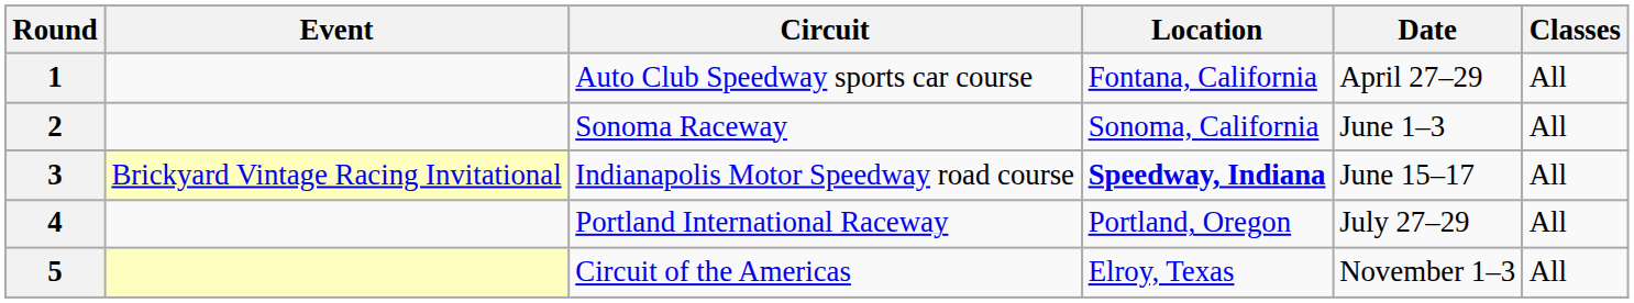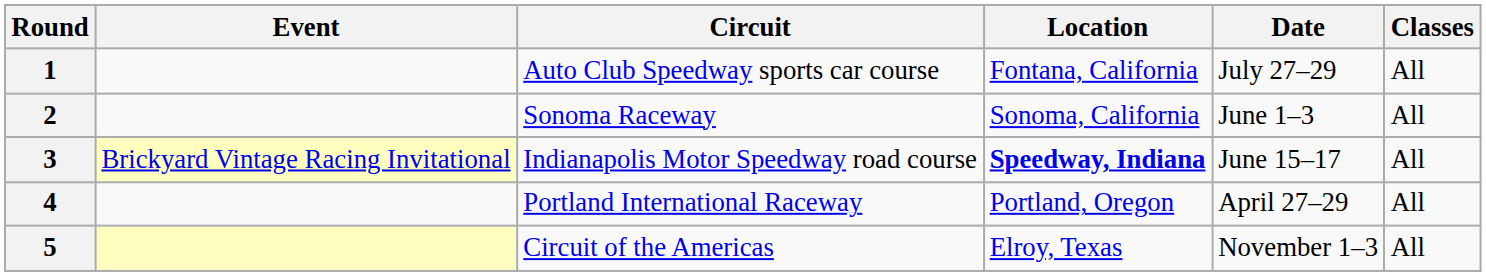 <table class="wikitable" style="font-size: 85%;">
 <tr>
 <th>Round</th>
 <th>Event</th>
 <th>Circuit</th>
 <th>Location</th>
 <th>Date</th>
 <th>Classes</th>
 </tr>
 <tr>
 <th>1</th>
 <td></td>
 <td> <a href='#'>Auto Club Speedway</a> sports car course</td>
 <td><a href='#'>Fontana, California</a></td>
-<td>April 27–29</td>
+<td>July 27–29</td>
 <td>All</td>
 </tr>
 <tr>
 <th>2</th>
 <td></td>
 <td> <a href='#'>Sonoma Raceway</a></td>
 <td><a href='#'>Sonoma, California</a></td>
 <td>June 1–3</td>
 <td>All</td>
 </tr>
 <tr>
 <th>3</th>
 <td style="background:#fefebe;"><a href='#'>Brickyard Vintage Racing Invitational</a></td>
 <td> <a href='#'>Indianapolis Motor Speedway</a> road course</td>
 <td><strong><a href='#'>Speedway, Indiana</a></strong></td>
 <td>June 15–17</td>
 <td>All</td>
 </tr>
 <tr>
 <th>4</th>
 <td></td>
 <td> <a href='#'>Portland International Raceway</a></td>
 <td><a href='#'>Portland, Oregon</a></td>
-<td>July 27–29</td>
+<td>April 27–29</td>
 <td>All</td>
 </tr>
 <tr>
 <th>5</th>
 <td style="background:#fefebe;"></td>
 <td> <a href='#'>Circuit of the Americas</a></td>
 <td><a href='#'>Elroy, Texas</a></td>
 <td>November 1–3</td>
 <td>All</td>
 </tr>
 </table>
